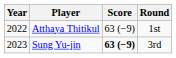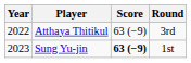 <table class="wikitable">
 <tr>
 <th>Year</th>
 <th>Player</th>
 <th>Score</th>
 <th>Round</th>
 </tr>
 <tr>
 <td>2022</td>
 <td><a href='#'>Atthaya Thitikul</a></td>
 <td>63 (−9)</td>
-<td align=center>1st</td>
+<td align=center>3rd</td>
 </tr>
 <tr>
 <td>2023</td>
 <td><a href='#'>Sung Yu-jin</a></td>
 <td><strong>63 (−9)</strong></td>
-<td align=center>3rd</td>
+<td align=center>1st</td>
 </tr>
 </table>
